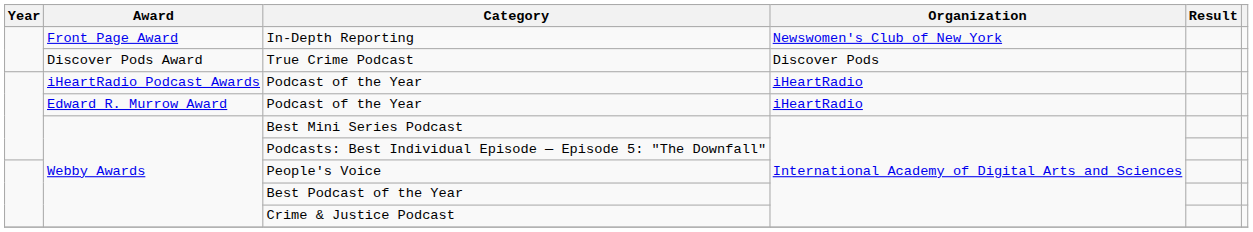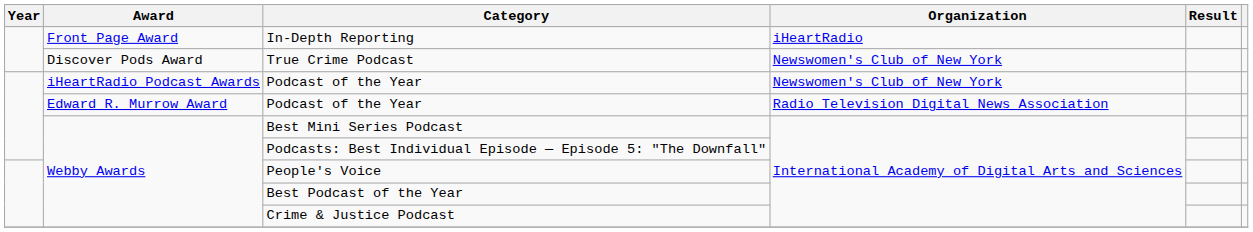 <table class="wikitable sortable plainrowheaders">
 <tr>
 <th scope="col">Year</th>
 <th scope="col">Award</th>
 <th scope="col">Category</th>
 <th scope="col">Organization</th>
 <th scope="col">Result</th>
 <th scope="col" class="unsortable"></th>
 </tr>
 <tr>
 <td rowspan="2"></td>
 <td><a href='#'>Front Page Award</a></td>
 <td>In-Depth Reporting</td>
-<td><a href='#'>Newswomen's Club of New York</a></td>
+<td><a href='#'>iHeartRadio</a></td>
 <td></td>
 <td></td>
 </tr>
 <tr>
 <td>Discover Pods Award</td>
 <td>True Crime Podcast</td>
-<td>Discover Pods</td>
+<td><a href='#'>Newswomen's Club of New York</a></td>
 <td></td>
 <td></td>
 </tr>
 <tr>
 <td rowspan="4"></td>
 <td><a href='#'>iHeartRadio Podcast Awards</a></td>
 <td>Podcast of the Year</td>
-<td><a href='#'>iHeartRadio</a></td>
+<td><a href='#'>Newswomen's Club of New York</a></td>
 <td></td>
 <td></td>
 </tr>
 <tr>
 <td><a href='#'>Edward R. Murrow Award</a></td>
 <td>Podcast of the Year</td>
-<td><a href='#'>iHeartRadio</a></td>
+<td><a href='#'>Radio Television Digital News Association</a></td>
 <td></td>
 <td></td>
 </tr>
 <tr>
 <td rowspan="5"><a href='#'>Webby Awards</a></td>
 <td>Best Mini Series Podcast</td>
 <td rowspan="5"><a href='#'>International Academy of Digital Arts and Sciences</a></td>
 <td></td>
 <td></td>
 </tr>
 <tr>
 <td>Podcasts: Best Individual Episode — Episode 5: "The Downfall"</td>
 <td></td>
 <td></td>
 </tr>
 <tr>
 <td rowspan="3"></td>
 <td>People's Voice</td>
 <td></td>
 <td></td>
 </tr>
 <tr>
 <td>Best Podcast of the Year</td>
 <td></td>
 <td></td>
 </tr>
 <tr>
 <td>Crime & Justice Podcast</td>
 <td></td>
 <td></td>
 </tr>
 <tr>
 </tr>
 </table>
